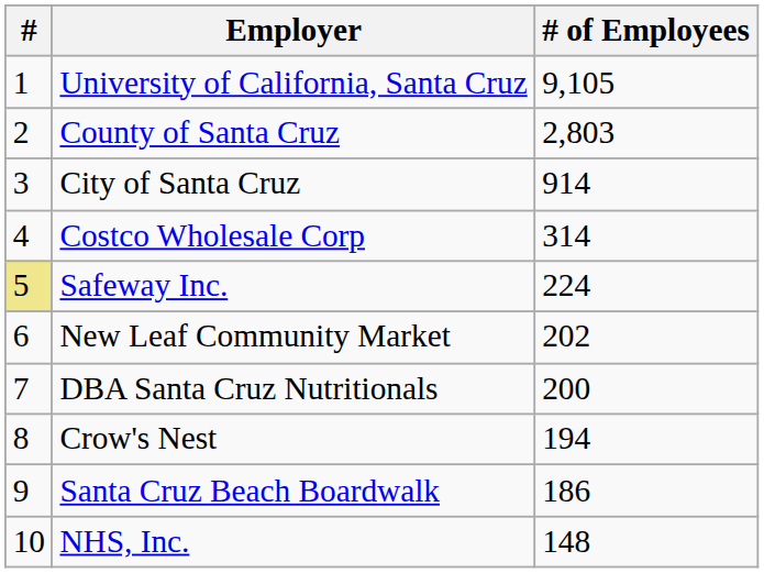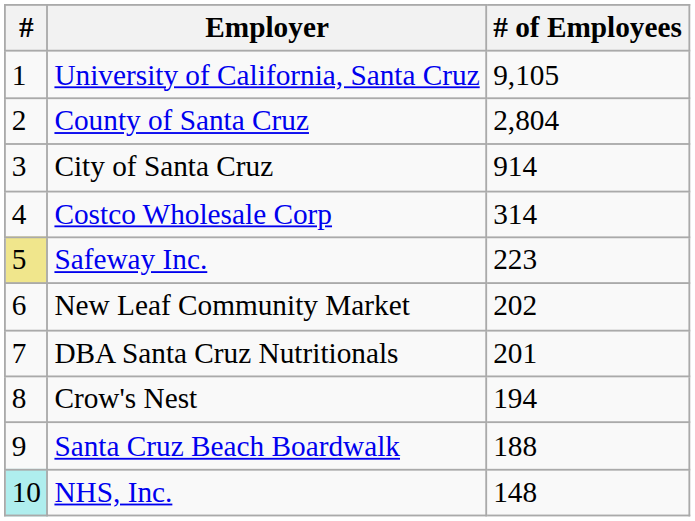 <table class="wikitable">
 <tr>
 <th>#</th>
 <th>Employer</th>
 <th># of Employees</th>
 </tr>
 <tr>
 <td>1</td>
 <td><a href='#'>University of California, Santa Cruz</a></td>
 <td>9,105</td>
 </tr>
 <tr>
 <td>2</td>
 <td><a href='#'>County of Santa Cruz</a></td>
-<td>2,803</td>
+<td>2,804</td>
 </tr>
 <tr>
 <td>3</td>
 <td>City of Santa Cruz</td>
 <td>914</td>
 </tr>
 <tr>
 <td>4</td>
 <td><a href='#'>Costco Wholesale Corp</a></td>
 <td>314</td>
 </tr>
 <tr>
 <td style="background: khaki;">5</td>
 <td><a href='#'>Safeway Inc.</a></td>
-<td>224</td>
+<td>223</td>
 </tr>
 <tr>
 <td>6</td>
 <td>New Leaf Community Market</td>
 <td>202</td>
 </tr>
 <tr>
 <td>7</td>
 <td>DBA Santa Cruz Nutritionals</td>
-<td>200</td>
+<td>201</td>
 </tr>
 <tr>
 <td>8</td>
 <td>Crow's Nest</td>
 <td>194</td>
 </tr>
 <tr>
 <td>9</td>
 <td><a href='#'>Santa Cruz Beach Boardwalk</a></td>
-<td>186</td>
+<td>188</td>
 </tr>
 <tr>
-<td>10</td>
+<td style="background: paleturquoise;">10</td>
 <td><a href='#'>NHS, Inc.</a></td>
 <td>148</td>
 </tr>
 </table>
